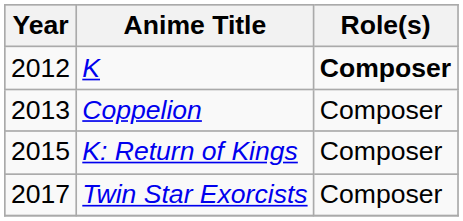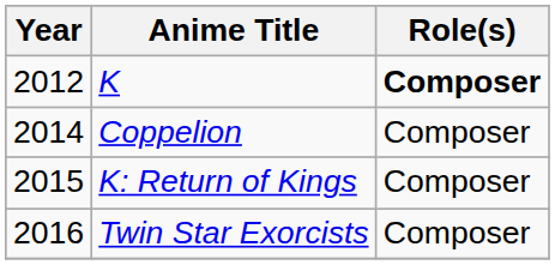 <table class="wikitable">
 <tr>
 <th>Year</th>
 <th>Anime Title</th>
 <th>Role(s)</th>
 </tr>
 <tr>
 <td>2012</td>
 <td><em><a href='#'>K</a></em></td>
 <td><strong>Composer</strong></td>
 </tr>
 <tr>
-<td>2013</td>
+<td>2014</td>
 <td><em><a href='#'>Coppelion</a></em></td>
 <td>Composer</td>
 </tr>
 <tr>
 <td>2015</td>
 <td><em><a href='#'>K: Return of Kings</a></em></td>
 <td>Composer</td>
 </tr>
 <tr>
-<td>2017</td>
+<td>2016</td>
 <td><em><a href='#'>Twin Star Exorcists</a></em></td>
 <td>Composer</td>
 </tr>
 <tr>
 </tr>
 </table>
